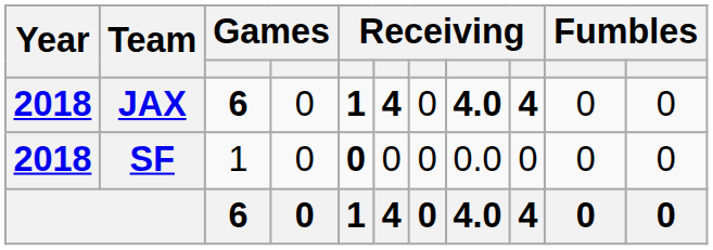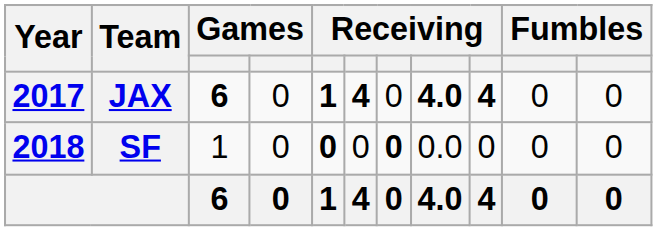 <table class="wikitable" style="text-align:center;">
 <tr>
 <th rowspan="2">Year</th>
 <th rowspan="2">Team</th>
 <th colspan="2">Games</th>
 <th colspan="5">Receiving</th>
 <th colspan="2">Fumbles</th>
 </tr>
 <tr>
 <th></th>
 <th></th>
 <th></th>
 <th></th>
 <th></th>
 <th></th>
 <th></th>
 <th></th>
 <th></th>
 </tr>
 <tr>
-<th><a href='#'>2018</a></th>
+<th><a href='#'>2017</a></th>
 <th><a href='#'>JAX</a></th>
 <td><strong>6</strong></td>
 <td>0</td>
 <td><strong>1</strong></td>
 <td><strong>4</strong></td>
 <td>0</td>
 <td><strong> 4.0 </strong></td>
 <td><strong> 4 </strong></td>
 <td>0</td>
 <td>0</td>
 </tr>
 <tr>
 <th><a href='#'>2018</a></th>
 <th><a href='#'>SF</a></th>
 <td>1</td>
 <td>0</td>
 <td><strong>0</strong></td>
 <td>0</td>
-<td>0</td>
+<td><strong>0</strong></td>
 <td>0.0</td>
 <td>0</td>
 <td>0</td>
 <td>0</td>
 </tr>
 <tr>
 <th colspan="2"></th>
 <th>6</th>
 <th>0</th>
 <th>1</th>
 <th>4</th>
 <th>0</th>
 <th>4.0</th>
 <th>4</th>
 <th>0</th>
 <th>0</th>
 </tr>
 </table>
